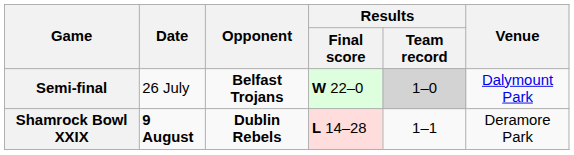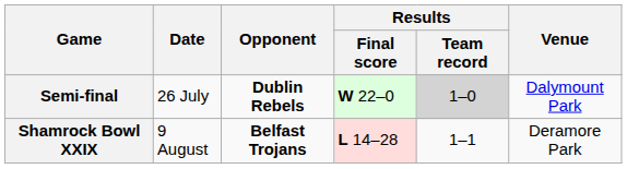 <table class="wikitable">
 <tr>
 <th rowspan="2">Game</th>
 <th rowspan="2">Date</th>
 <th rowspan="2">Opponent</th>
 <th colspan="2">Results</th>
 <th rowspan="2">Venue</th>
 </tr>
 <tr>
 <th>Final score</th>
 <th>Team record</th>
 </tr>
 <tr>
 <th>Semi-final</th>
 <td>26 July</td>
-<td style="text-align:center;"><strong>Belfast Trojans</strong></td>
+<td style="text-align:center;"><strong>Dublin Rebels</strong></td>
 <td style="background:#dfd;"><strong>W</strong> 22–0</td>
 <td style="background: lightgrey; text-align:center;">1–0</td>
 <td style="text-align:center;"><a href='#'>Dalymount Park</a></td>
 </tr>
 <tr>
 <th>Shamrock Bowl XXIX</th>
-<td><strong>9 August</strong></td>
-<td style="text-align:center;"><strong>Dublin Rebels</strong></td>
+<td>9 August</td>
+<td style="text-align:center;"><strong>Belfast Trojans</strong></td>
 <td style="background:#fdd;"><strong>L</strong> 14–28</td>
 <td style="text-align:center;">1–1</td>
 <td style="text-align:center;">Deramore Park</td>
 </tr>
 </table>
